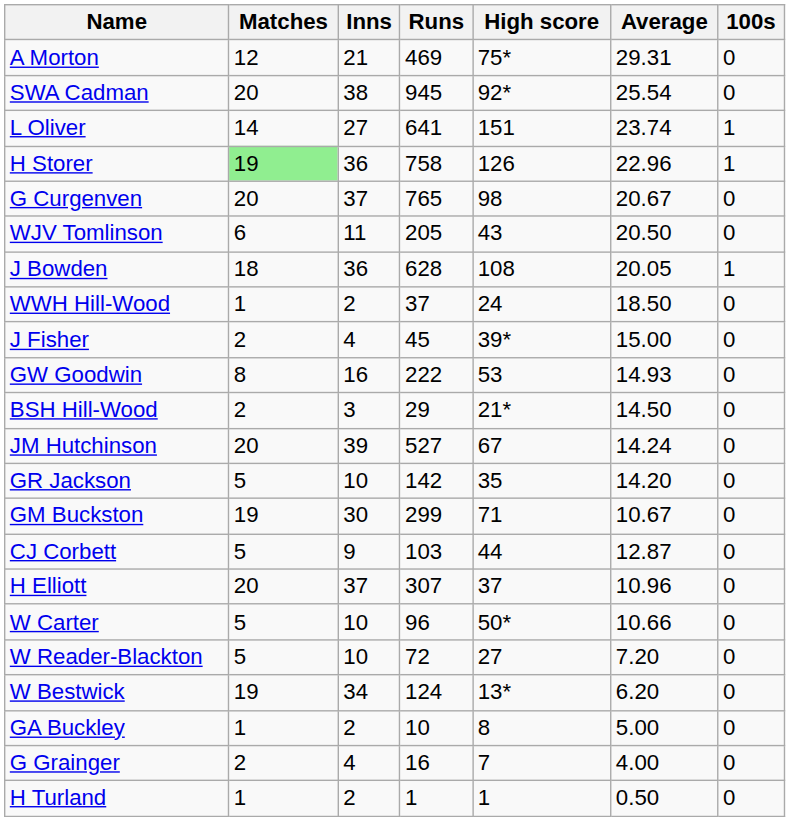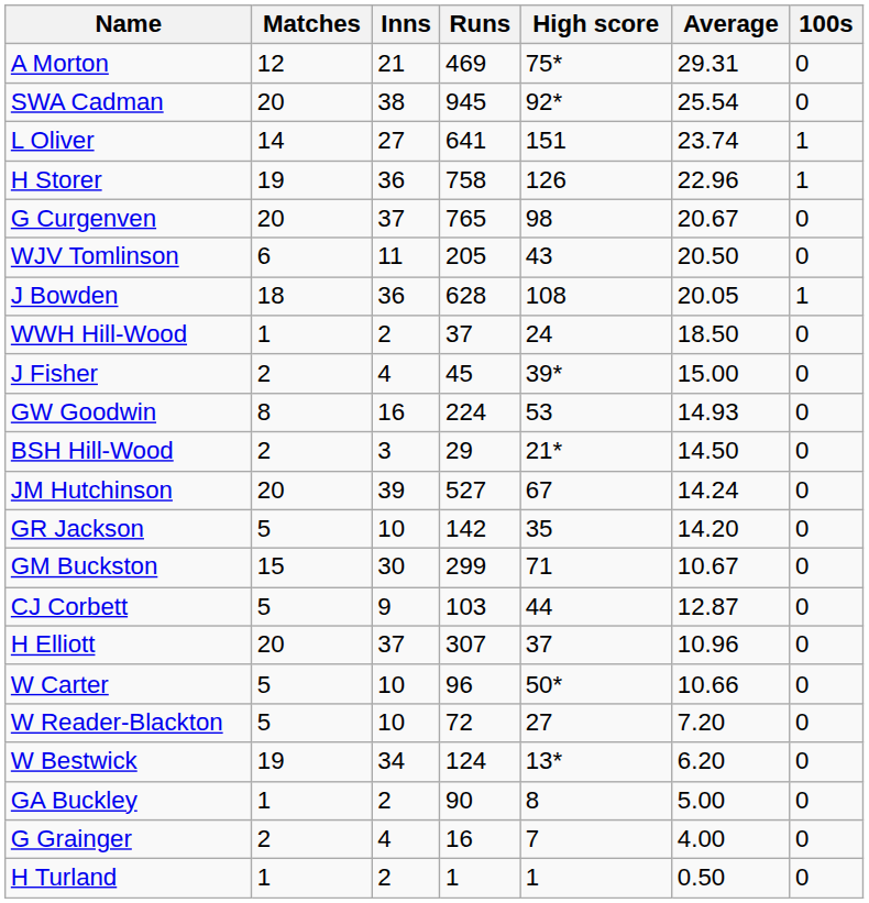 <table class="wikitable sortable" style="width:90%;">
 <tr style="background:#efefef;">
 <th>Name</th>
 <th>Matches</th>
 <th>Inns</th>
 <th>Runs</th>
 <th>High score</th>
 <th>Average</th>
 <th>100s</th>
 </tr>
 <tr>
 <td><a href='#'>A Morton</a></td>
 <td>12</td>
 <td>21</td>
 <td>469</td>
 <td>75*</td>
 <td>29.31</td>
 <td>0</td>
 </tr>
 <tr>
 <td><a href='#'>SWA Cadman</a></td>
 <td>20</td>
 <td>38</td>
 <td>945</td>
 <td>92*</td>
 <td>25.54</td>
 <td>0</td>
 </tr>
 <tr>
 <td><a href='#'>L Oliver</a></td>
 <td>14</td>
 <td>27</td>
 <td>641</td>
 <td>151</td>
 <td>23.74</td>
 <td>1</td>
 </tr>
 <tr>
 <td><a href='#'>H Storer</a></td>
-<td style="background: lightgreen;">19</td>
+<td>19</td>
 <td>36</td>
 <td>758</td>
 <td>126</td>
 <td>22.96</td>
 <td>1</td>
 </tr>
 <tr>
 <td><a href='#'>G Curgenven</a></td>
 <td>20</td>
 <td>37</td>
 <td>765</td>
 <td>98</td>
 <td>20.67</td>
 <td>0</td>
 </tr>
 <tr>
 <td><a href='#'>WJV Tomlinson</a></td>
 <td>6</td>
 <td>11</td>
 <td>205</td>
 <td>43</td>
 <td>20.50</td>
 <td>0</td>
 </tr>
 <tr>
 <td><a href='#'>J Bowden</a></td>
 <td>18</td>
 <td>36</td>
 <td>628</td>
 <td>108</td>
 <td>20.05</td>
 <td>1</td>
 </tr>
 <tr>
 <td><a href='#'>WWH Hill-Wood</a></td>
 <td>1</td>
 <td>2</td>
 <td>37</td>
 <td>24</td>
 <td>18.50</td>
 <td>0</td>
 </tr>
 <tr>
 <td><a href='#'>J Fisher</a></td>
 <td>2</td>
 <td>4</td>
 <td>45</td>
 <td>39*</td>
 <td>15.00</td>
 <td>0</td>
 </tr>
 <tr>
 <td><a href='#'>GW Goodwin</a></td>
 <td>8</td>
 <td>16</td>
-<td>222</td>
+<td>224</td>
 <td>53</td>
 <td>14.93</td>
 <td>0</td>
 </tr>
 <tr>
 <td><a href='#'>BSH Hill-Wood</a></td>
 <td>2</td>
 <td>3</td>
 <td>29</td>
 <td>21*</td>
 <td>14.50</td>
 <td>0</td>
 </tr>
 <tr>
 <td><a href='#'>JM Hutchinson</a></td>
 <td>20</td>
 <td>39</td>
 <td>527</td>
 <td>67</td>
 <td>14.24</td>
 <td>0</td>
 </tr>
 <tr>
 <td><a href='#'>GR Jackson</a></td>
 <td>5</td>
 <td>10</td>
 <td>142</td>
 <td>35</td>
 <td>14.20</td>
 <td>0</td>
 </tr>
 <tr>
 <td><a href='#'>GM Buckston</a></td>
-<td>19</td>
+<td>15</td>
 <td>30</td>
 <td>299</td>
 <td>71</td>
 <td>10.67</td>
 <td>0</td>
 </tr>
 <tr>
 <td><a href='#'>CJ Corbett</a></td>
 <td>5</td>
 <td>9</td>
 <td>103</td>
 <td>44</td>
 <td>12.87</td>
 <td>0</td>
 </tr>
 <tr>
 <td><a href='#'>H Elliott</a></td>
 <td>20</td>
 <td>37</td>
 <td>307</td>
 <td>37</td>
 <td>10.96</td>
 <td>0</td>
 </tr>
 <tr>
 <td><a href='#'>W Carter</a></td>
 <td>5</td>
 <td>10</td>
 <td>96</td>
 <td>50*</td>
 <td>10.66</td>
 <td>0</td>
 </tr>
 <tr>
 <td><a href='#'>W Reader-Blackton</a></td>
 <td>5</td>
 <td>10</td>
 <td>72</td>
 <td>27</td>
 <td>7.20</td>
 <td>0</td>
 </tr>
 <tr>
 <td><a href='#'>W Bestwick</a></td>
 <td>19</td>
 <td>34</td>
 <td>124</td>
 <td>13*</td>
 <td>6.20</td>
 <td>0</td>
 </tr>
 <tr>
 <td><a href='#'>GA Buckley</a></td>
 <td>1</td>
 <td>2</td>
-<td>10</td>
+<td>90</td>
 <td>8</td>
 <td>5.00</td>
 <td>0</td>
 </tr>
 <tr>
 <td><a href='#'>G Grainger</a></td>
 <td>2</td>
 <td>4</td>
 <td>16</td>
 <td>7</td>
 <td>4.00</td>
 <td>0</td>
 </tr>
 <tr>
 <td><a href='#'>H Turland</a></td>
 <td>1</td>
 <td>2</td>
 <td>1</td>
 <td>1</td>
 <td>0.50</td>
 <td>0 </td>
 </tr>
 </table>
